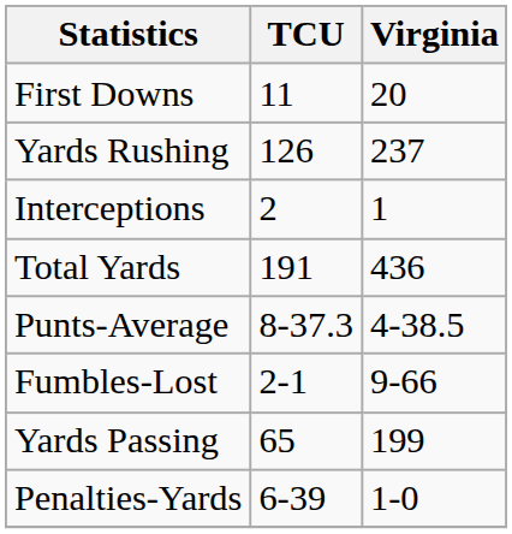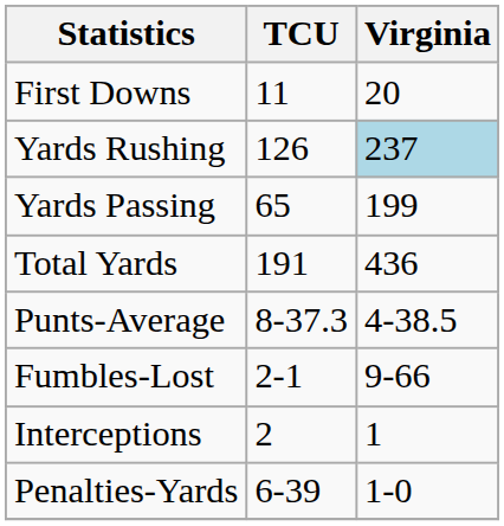 <table class="wikitable">
 <tr>
 <th>Statistics</th>
 <th>TCU</th>
 <th>Virginia</th>
 </tr>
 <tr>
 <td>First Downs</td>
 <td>11</td>
 <td>20</td>
 </tr>
 <tr>
 <td>Yards Rushing</td>
 <td>126</td>
-<td>237</td>
+<td style="background: lightblue;">237</td>
 </tr>
 <tr>
-<td>Interceptions</td>
-<td>2</td>
-<td>1</td>
+<td>Yards Passing</td>
+<td>65</td>
+<td>199</td>
 </tr>
 <tr>
 <td>Total Yards</td>
 <td>191</td>
 <td>436</td>
 </tr>
 <tr>
 <td>Punts-Average</td>
 <td>8-37.3</td>
 <td>4-38.5</td>
 </tr>
 <tr>
 <td>Fumbles-Lost</td>
 <td>2-1</td>
 <td>9-66</td>
 </tr>
 <tr>
-<td>Yards Passing</td>
-<td>65</td>
-<td>199</td>
+<td>Interceptions</td>
+<td>2</td>
+<td>1</td>
 </tr>
 <tr>
 <td>Penalties-Yards</td>
 <td>6-39</td>
 <td>1-0</td>
 </tr>
 <tr>
 </tr>
 </table>
